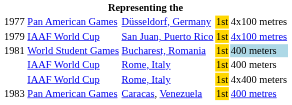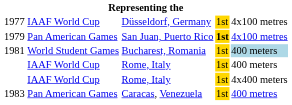 <table>
 <tr>
 <th colspan="5">Representing the </th>
 </tr>
 <tr>
 <td>1977</td>
-<td><a href='#'>Pan American Games</a></td>
+<td><a href='#'>IAAF World Cup</a></td>
 <td><a href='#'>Düsseldorf, Germany</a></td>
 <td bgcolor="gold">1st</td>
 <td>4x100 metres</td>
 </tr>
 <tr>
 <td>1979</td>
-<td><a href='#'>IAAF World Cup</a></td>
+<td><a href='#'>Pan American Games</a></td>
 <td><a href='#'>San Juan, Puerto Rico</a></td>
-<td bgcolor="gold">1st</td>
+<td bgcolor="gold"><strong>1st</strong></td>
 <td><a href='#'>4x100 metres</a></td>
 </tr>
 <tr>
 <td>1981</td>
 <td><a href='#'>World Student Games</a></td>
 <td><a href='#'>Bucharest, Romania</a></td>
 <td bgcolor="gold">1st</td>
 <td style="background: lightblue;">400 meters</td>
 </tr>
 <tr>
 <td></td>
 <td><a href='#'>IAAF World Cup</a></td>
 <td><a href='#'>Rome, Italy</a></td>
 <td bgcolor="gold">1st</td>
 <td>400 meters</td>
 </tr>
 <tr>
 <td></td>
 <td><a href='#'>IAAF World Cup</a></td>
 <td><a href='#'>Rome, Italy</a></td>
 <td bgcolor="gold">1st</td>
 <td>4x400 meters</td>
 </tr>
 <tr>
 <td>1983</td>
 <td><a href='#'>Pan American Games</a></td>
 <td><a href='#'>Caracas</a>, <a href='#'>Venezuela</a></td>
 <td bgcolor="gold">1st</td>
 <td><a href='#'>400 metres</a></td>
 </tr>
 </table>
